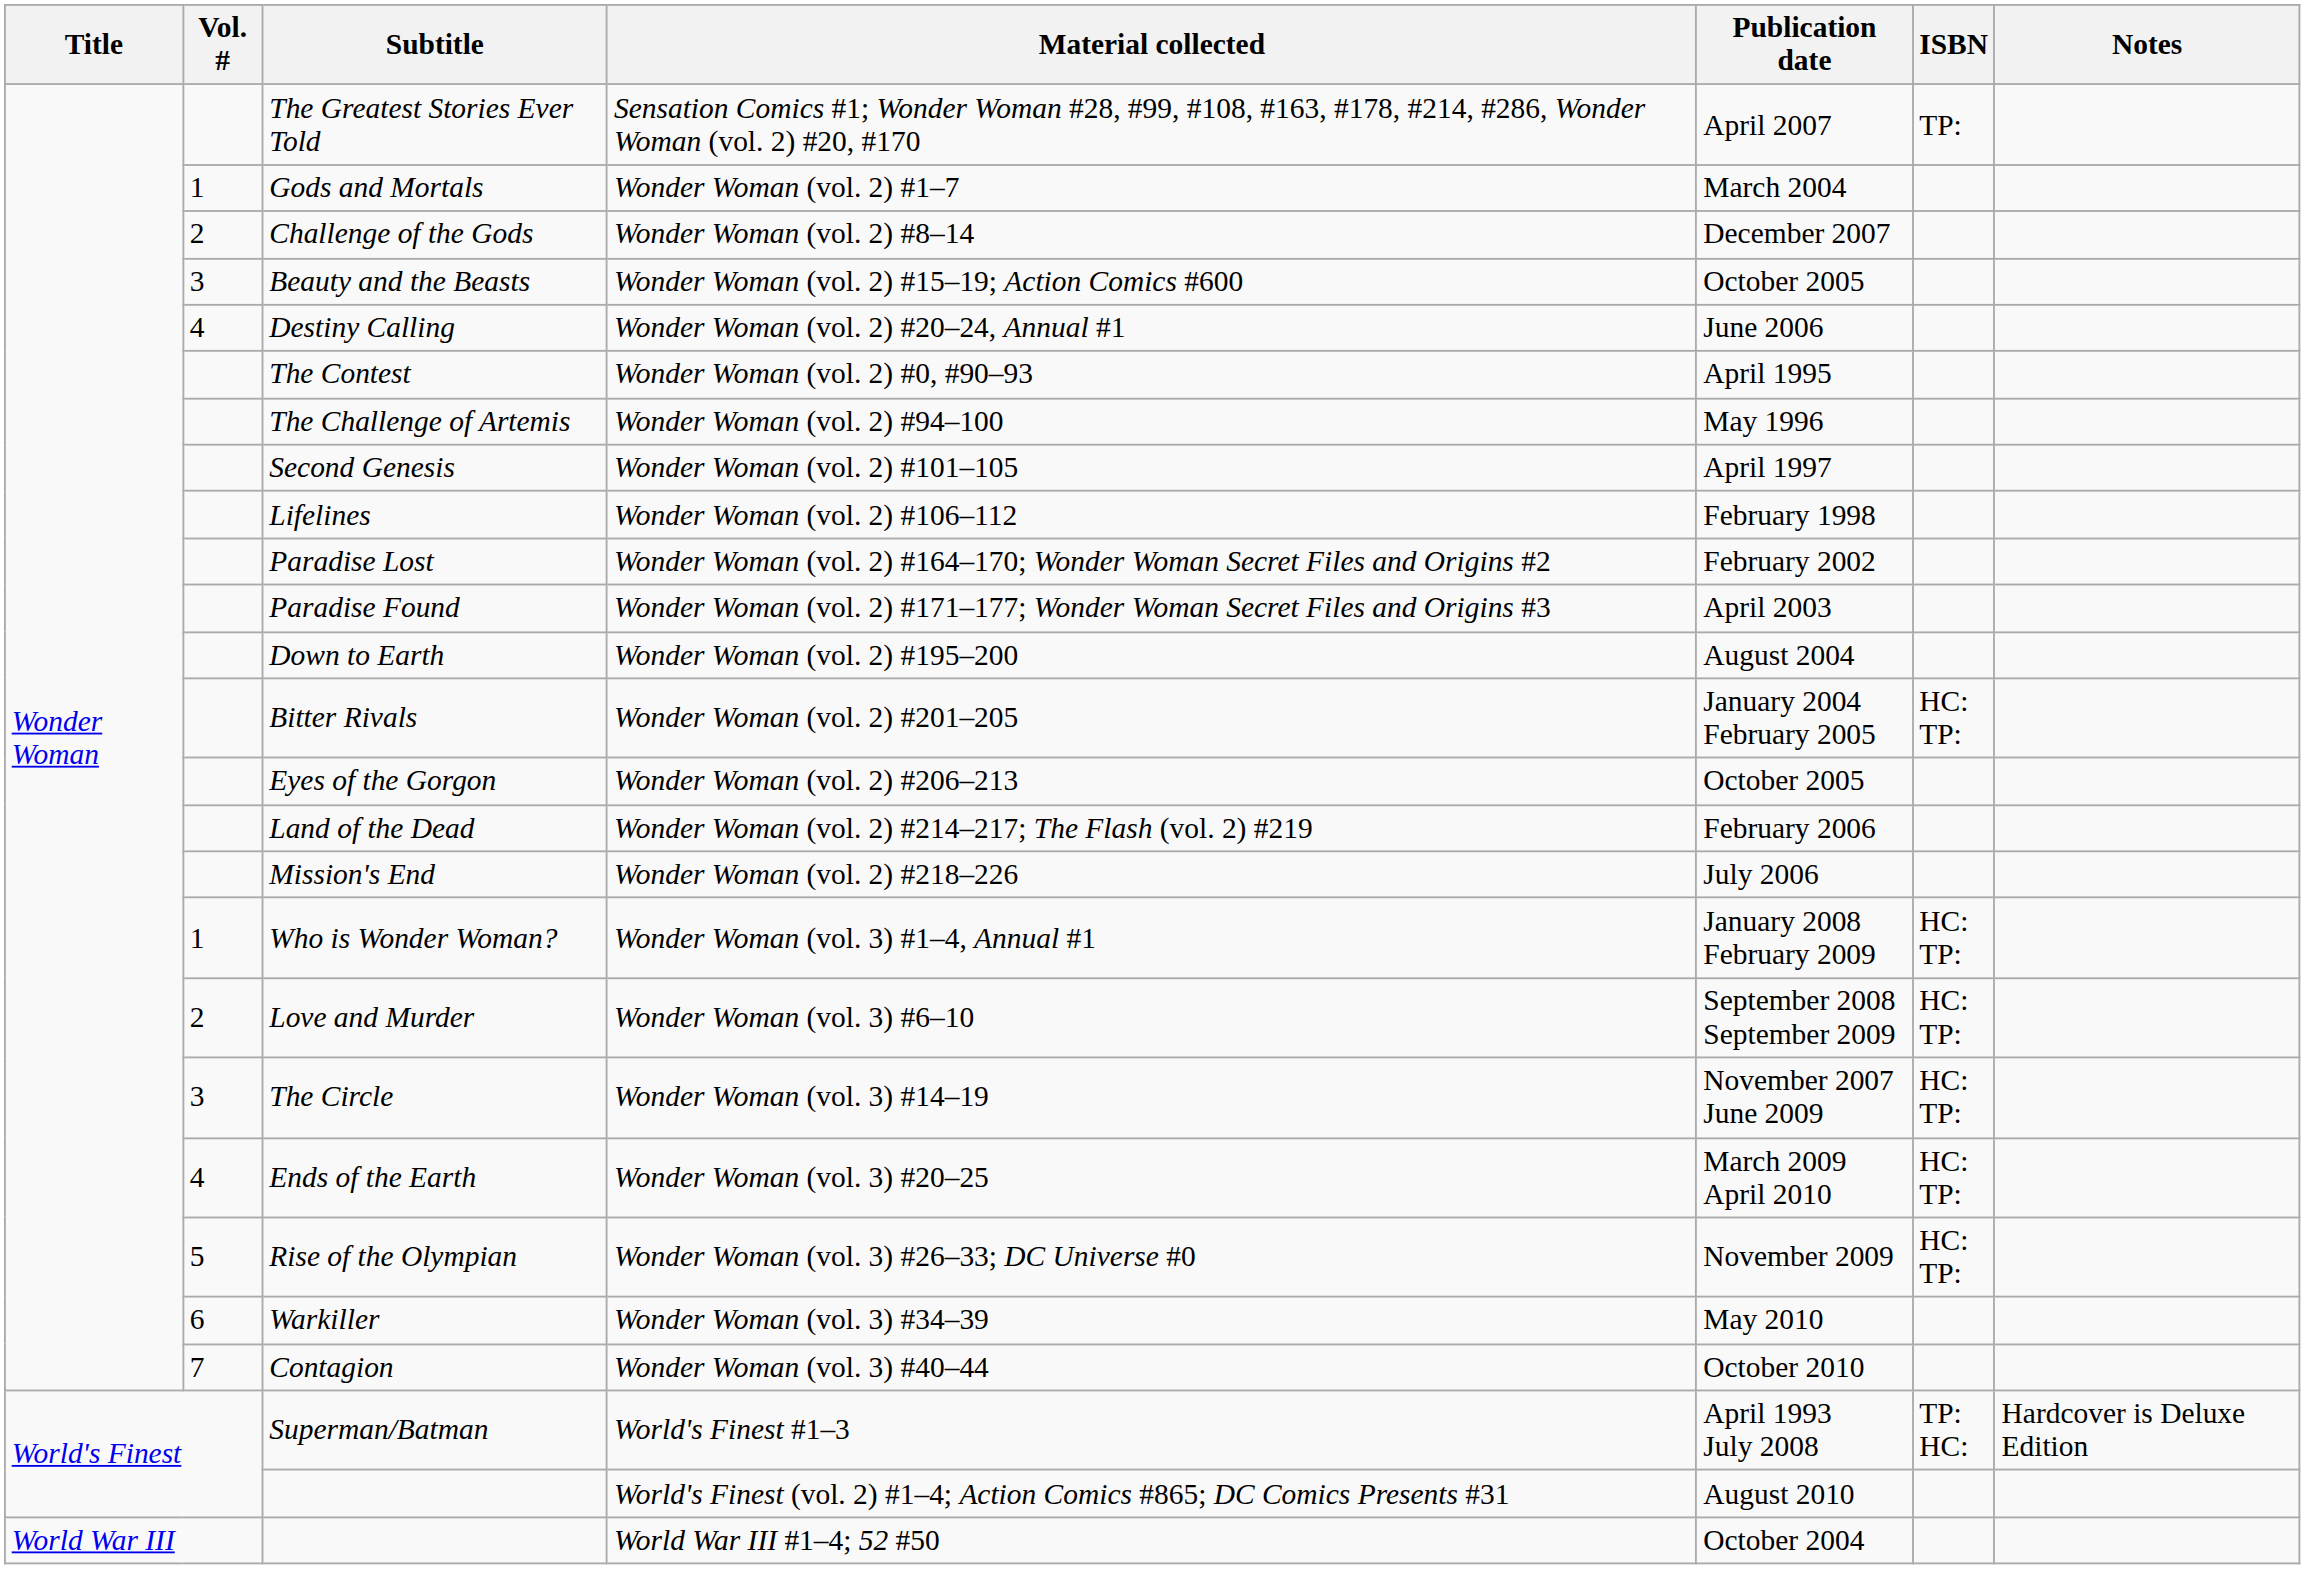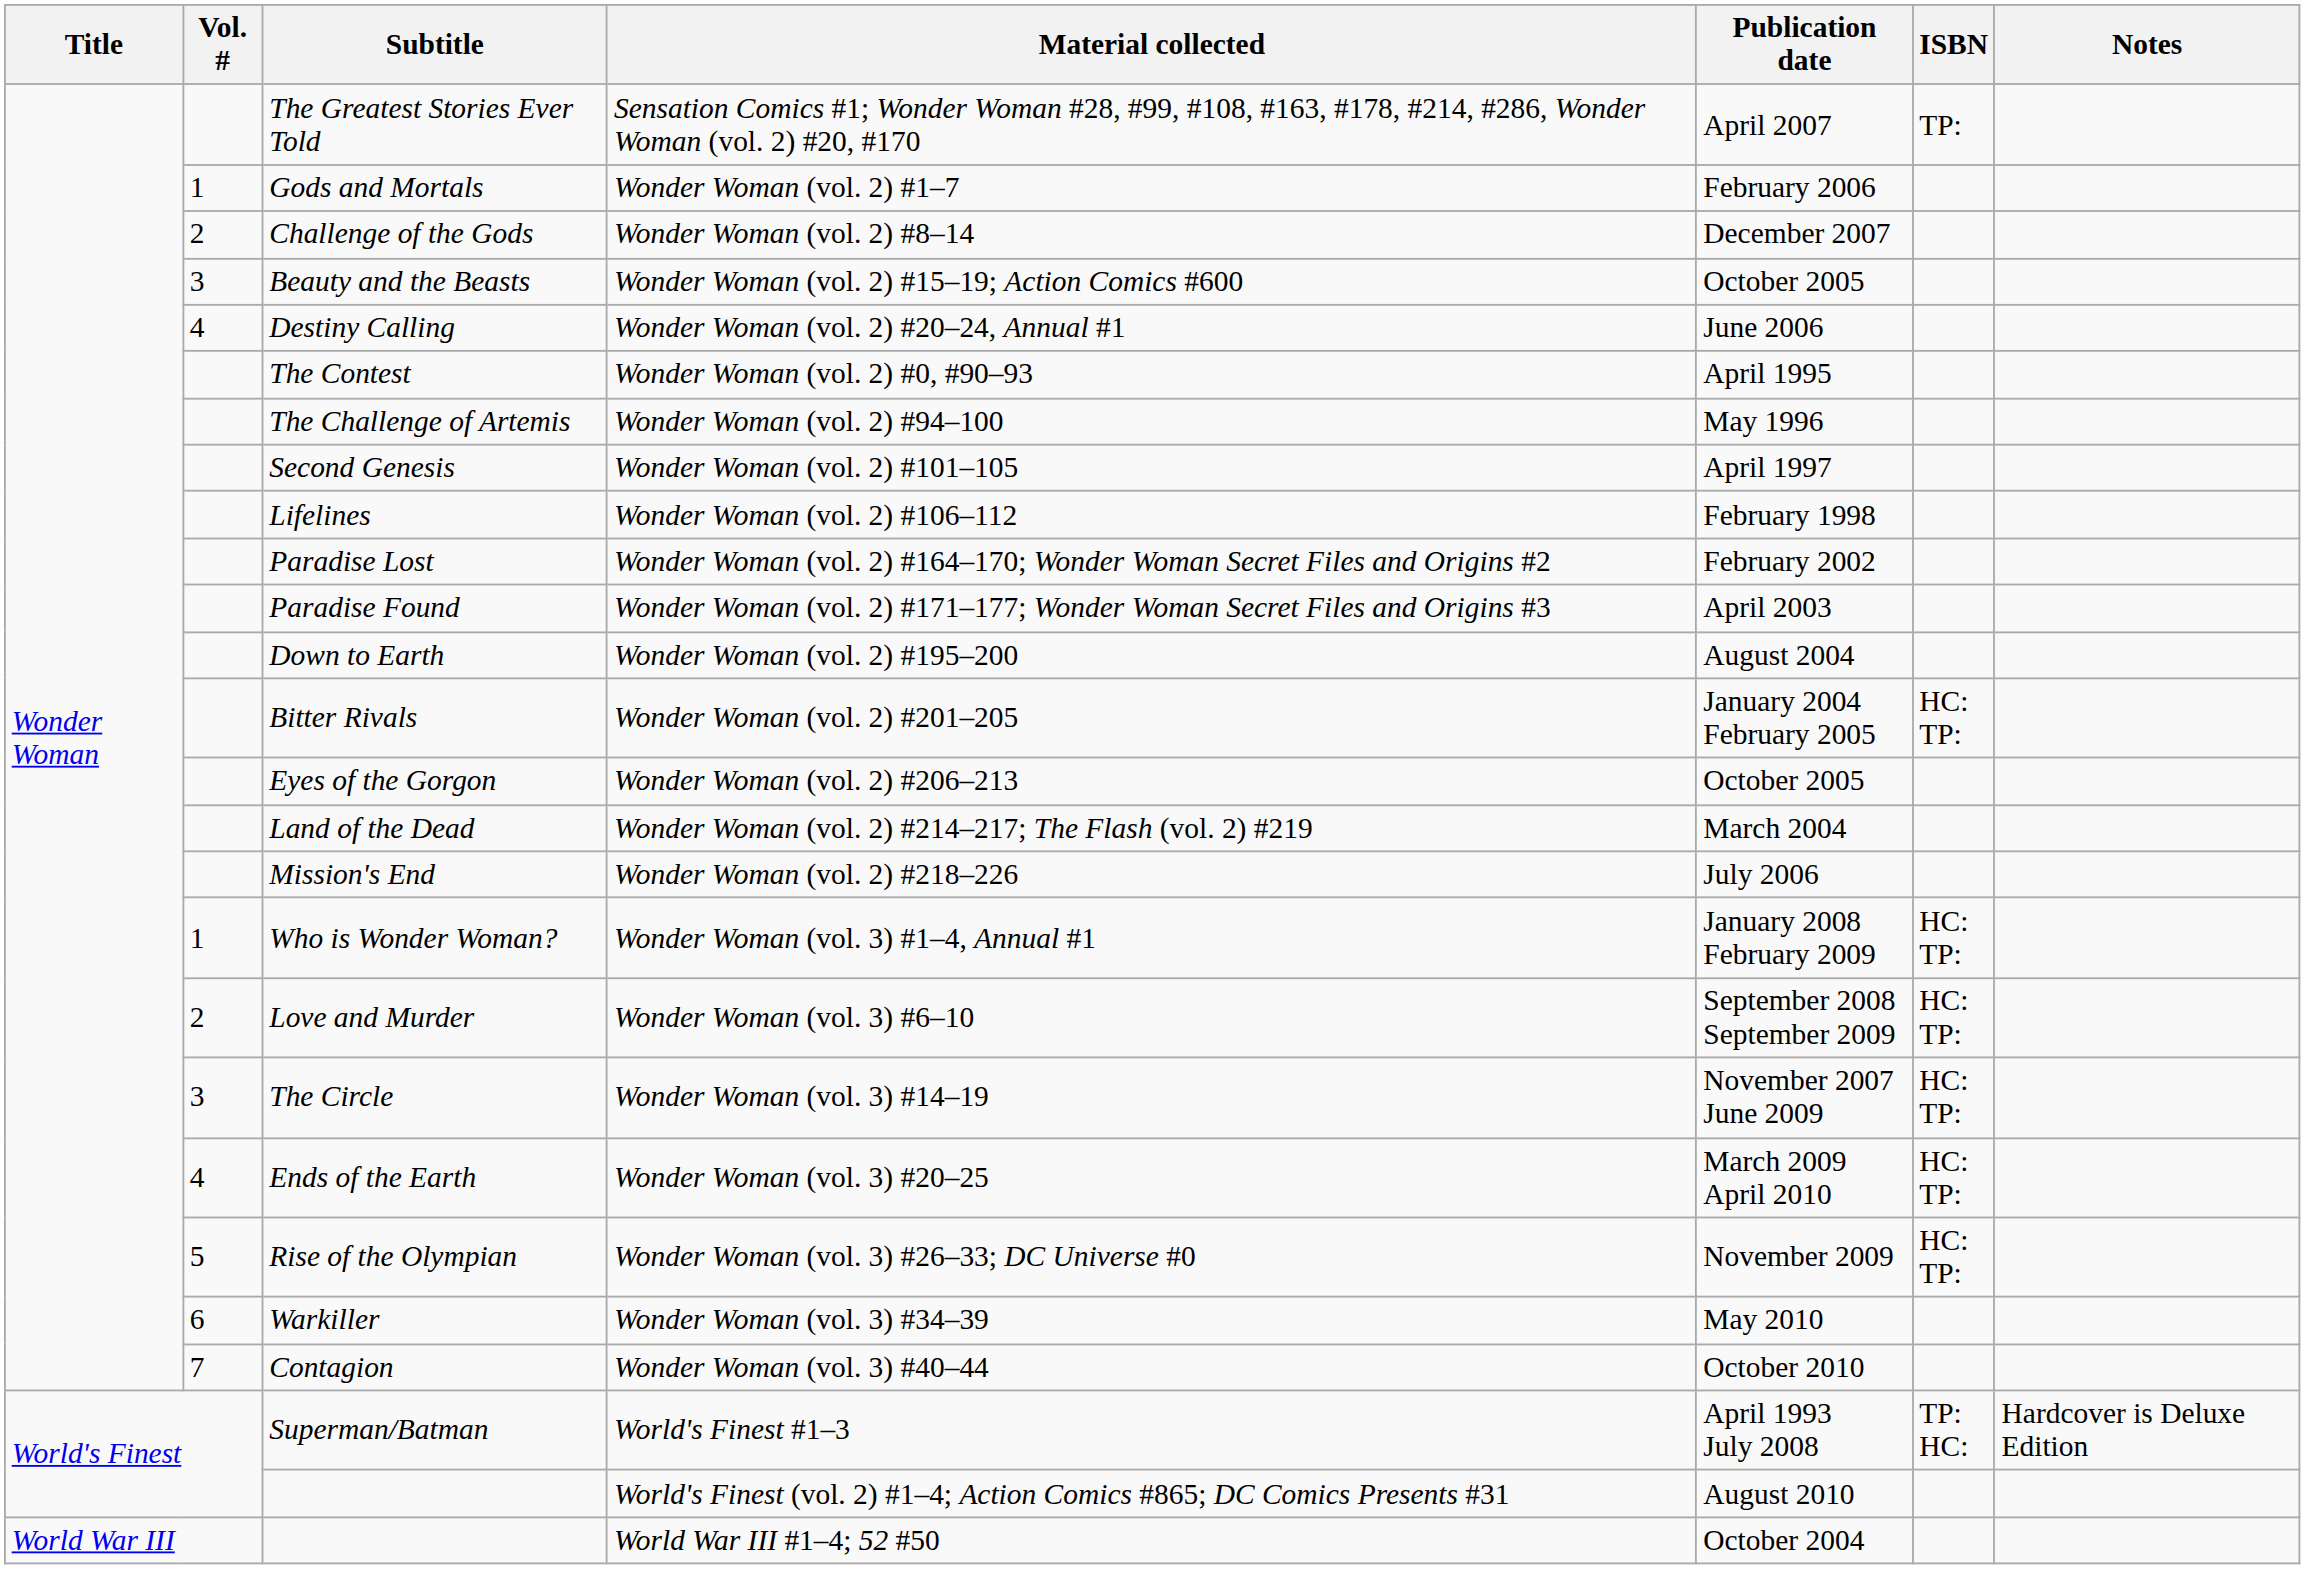 <table class="wikitable">
 <tr>
 <th>Title</th>
 <th>Vol. #</th>
 <th>Subtitle</th>
 <th>Material collected</th>
 <th>Publication date</th>
 <th>ISBN</th>
 <th>Notes</th>
 </tr>
 <tr>
 <td rowspan="23"><em><a href='#'>Wonder Woman</a></em></td>
 <td></td>
 <td><em>The Greatest Stories Ever Told</em></td>
 <td><em>Sensation Comics</em> #1; <em>Wonder Woman</em> #28, #99, #108, #163, #178, #214, #286, <em>Wonder Woman</em> (vol. 2) #20, #170</td>
 <td>April 2007</td>
 <td>TP: </td>
 <td></td>
 </tr>
 <tr>
 <td>1</td>
 <td><em>Gods and Mortals</em></td>
 <td><em>Wonder Woman</em> (vol. 2) #1–7</td>
-<td>March 2004</td>
+<td>February 2006</td>
 <td></td>
 <td></td>
 </tr>
 <tr>
 <td>2</td>
 <td><em>Challenge of the Gods</em></td>
 <td><em>Wonder Woman</em> (vol. 2) #8–14</td>
 <td>December 2007</td>
 <td></td>
 <td></td>
 </tr>
 <tr>
 <td>3</td>
 <td><em>Beauty and the Beasts</em></td>
 <td><em>Wonder Woman</em> (vol. 2) #15–19; <em>Action Comics</em> #600</td>
 <td>October 2005</td>
 <td></td>
 <td></td>
 </tr>
 <tr>
 <td>4</td>
 <td><em>Destiny Calling</em></td>
 <td><em>Wonder Woman</em> (vol. 2) #20–24, <em>Annual</em> #1</td>
 <td>June 2006</td>
 <td></td>
 <td></td>
 </tr>
 <tr>
 <td></td>
 <td><em>The Contest</em></td>
 <td><em>Wonder Woman</em> (vol. 2) #0, #90–93</td>
 <td>April 1995</td>
 <td></td>
 <td></td>
 </tr>
 <tr>
 <td></td>
 <td><em>The Challenge of Artemis</em></td>
 <td><em>Wonder Woman</em> (vol. 2) #94–100</td>
 <td>May 1996</td>
 <td></td>
 <td></td>
 </tr>
 <tr>
 <td></td>
 <td><em>Second Genesis</em></td>
 <td><em>Wonder Woman</em> (vol. 2) #101–105</td>
 <td>April 1997</td>
 <td></td>
 <td></td>
 </tr>
 <tr>
 <td></td>
 <td><em>Lifelines</em></td>
 <td><em>Wonder Woman</em> (vol. 2) #106–112</td>
 <td>February 1998</td>
 <td></td>
 <td></td>
 </tr>
 <tr>
 <td></td>
 <td><em>Paradise Lost</em></td>
 <td><em>Wonder Woman</em> (vol. 2) #164–170; <em>Wonder Woman Secret Files and Origins</em> #2</td>
 <td>February 2002</td>
 <td></td>
 <td></td>
 </tr>
 <tr>
 <td></td>
 <td><em>Paradise Found</em></td>
 <td><em>Wonder Woman</em> (vol. 2) #171–177; <em>Wonder Woman Secret Files and Origins</em> #3</td>
 <td>April 2003</td>
 <td></td>
 <td></td>
 </tr>
 <tr>
 <td></td>
 <td><em>Down to Earth</em></td>
 <td><em>Wonder Woman</em> (vol. 2) #195–200</td>
 <td>August 2004</td>
 <td></td>
 <td></td>
 </tr>
 <tr>
 <td></td>
 <td><em>Bitter Rivals</em></td>
 <td><em>Wonder Woman</em> (vol. 2) #201–205</td>
 <td>January 2004<br>February 2005</td>
 <td>HC: <br>TP: </td>
 <td></td>
 </tr>
 <tr>
 <td></td>
 <td><em>Eyes of the Gorgon</em></td>
 <td><em>Wonder Woman</em> (vol. 2) #206–213</td>
 <td>October 2005</td>
 <td></td>
 <td></td>
 </tr>
 <tr>
 <td></td>
 <td><em>Land of the Dead</em></td>
 <td><em>Wonder Woman</em> (vol. 2) #214–217; <em>The Flash</em> (vol. 2) #219</td>
-<td>February 2006</td>
+<td>March 2004</td>
 <td></td>
 <td></td>
 </tr>
 <tr>
 <td></td>
 <td><em>Mission's End</em></td>
 <td><em>Wonder Woman</em> (vol. 2) #218–226</td>
 <td>July 2006</td>
 <td></td>
 <td></td>
 </tr>
 <tr>
 <td>1</td>
 <td><em>Who is Wonder Woman?</em></td>
 <td><em>Wonder Woman</em> (vol. 3) #1–4, <em>Annual</em> #1</td>
 <td>January 2008<br>February 2009</td>
 <td>HC: <br>TP: </td>
 <td></td>
 </tr>
 <tr>
 <td>2</td>
 <td><em>Love and Murder</em></td>
 <td><em>Wonder Woman</em> (vol. 3) #6–10</td>
 <td style=white-space:nowrap>September 2008<br>September 2009</td>
 <td>HC: <br>TP: </td>
 <td></td>
 </tr>
 <tr>
 <td>3</td>
 <td><em>The Circle</em></td>
 <td><em>Wonder Woman</em> (vol. 3) #14–19</td>
 <td>November 2007<br>June 2009</td>
 <td style=white-space:nowrap>HC: <br>TP: </td>
 <td></td>
 </tr>
 <tr>
 <td>4</td>
 <td><em>Ends of the Earth</em></td>
 <td><em>Wonder Woman</em> (vol. 3) #20–25</td>
 <td>March 2009<br>April 2010</td>
 <td>HC: <br>TP: </td>
 <td></td>
 </tr>
 <tr>
 <td>5</td>
 <td><em>Rise of the Olympian</em></td>
 <td><em>Wonder Woman</em> (vol. 3) #26–33; <em>DC Universe</em> #0</td>
 <td>November 2009</td>
 <td>HC: <br>TP: </td>
 <td></td>
 </tr>
 <tr>
 <td>6</td>
 <td><em>Warkiller</em></td>
 <td><em>Wonder Woman</em> (vol. 3) #34–39</td>
 <td>May 2010</td>
 <td></td>
 <td></td>
 </tr>
 <tr>
 <td>7</td>
 <td><em>Contagion</em></td>
 <td><em>Wonder Woman</em> (vol. 3) #40–44</td>
 <td>October 2010</td>
 <td></td>
 <td></td>
 </tr>
 <tr>
 <td colspan="2" rowspan="2"><em><a href='#'>World's Finest</a></em></td>
 <td><em>Superman/Batman</em></td>
 <td><em>World's Finest</em> #1–3</td>
 <td>April 1993<br>July 2008</td>
 <td>TP: <br>HC: </td>
 <td>Hardcover is Deluxe Edition</td>
 </tr>
 <tr>
 <td></td>
 <td><em>World's Finest</em> (vol. 2) #1–4; <em>Action Comics</em> #865; <em>DC Comics Presents</em> #31</td>
 <td>August 2010</td>
 <td></td>
 <td></td>
 </tr>
 <tr>
 <td colspan="2"><em><a href='#'>World War III</a></em></td>
 <td></td>
 <td><em>World War III</em> #1–4; <em>52</em> #50</td>
 <td>October 2004</td>
 <td></td>
 <td></td>
 </tr>
 </table>
